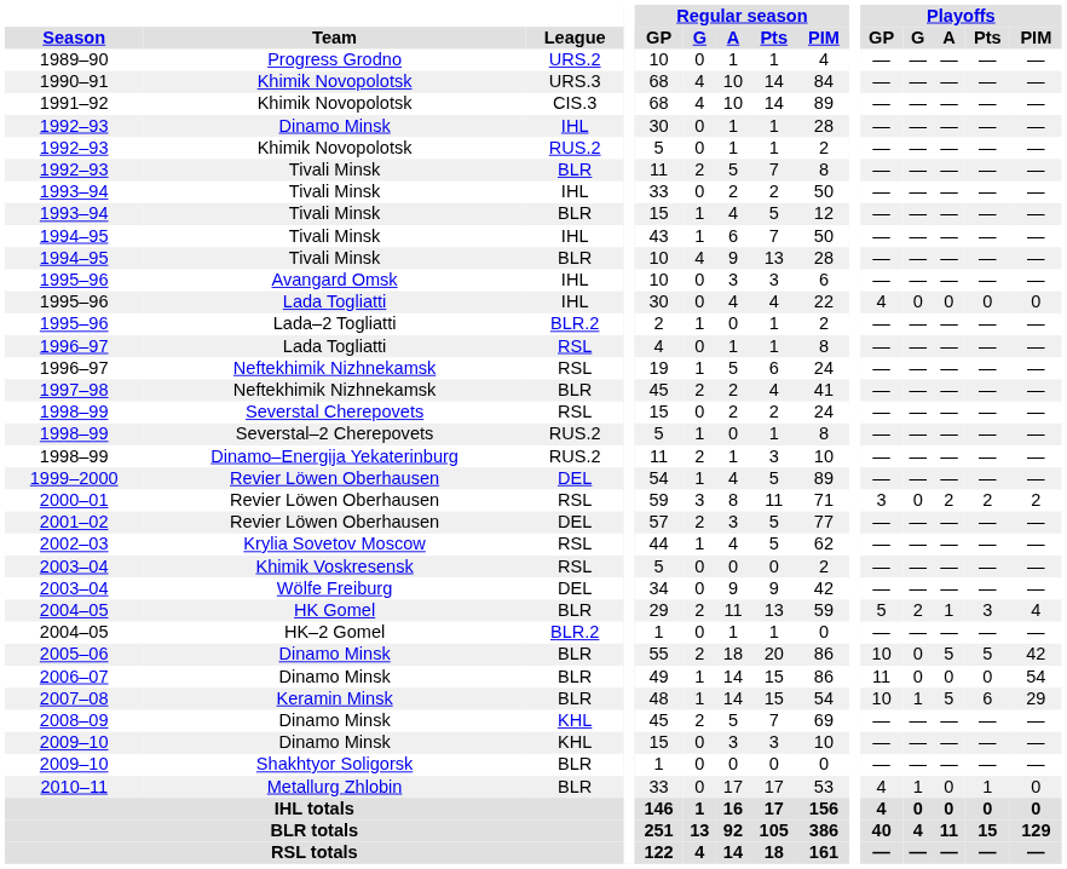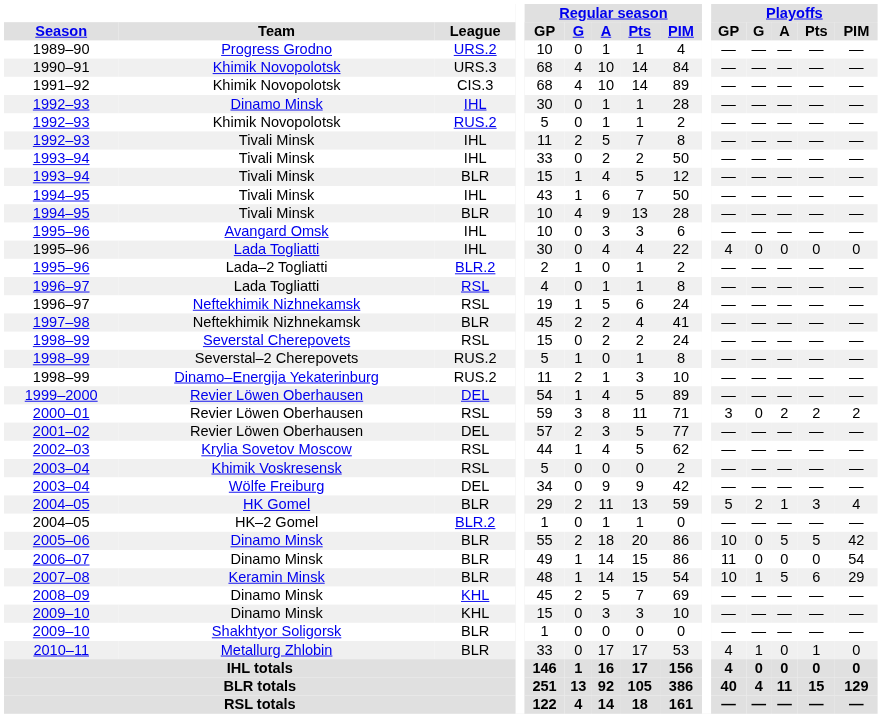 <table border="0" cellpadding="1" cellspacing="0" style="text-align:center; width:60em">
 <tr bgcolor="#e0e0e0">
 <th colspan="3" bgcolor="#ffffff"> </th>
 <th rowspan="99" bgcolor="#ffffff"> </th>
 <th colspan="5"><a href='#'>Regular season</a></th>
 <th rowspan="99" bgcolor="#ffffff"> </th>
 <th colspan="5"><a href='#'>Playoffs</a></th>
 </tr>
 <tr bgcolor="#e0e0e0">
 <th><a href='#'>Season</a></th>
 <th>Team</th>
 <th>League</th>
 <th>GP</th>
 <th><a href='#'>G</a></th>
 <th><a href='#'>A</a></th>
 <th><a href='#'>Pts</a></th>
 <th><a href='#'>PIM</a></th>
 <th>GP</th>
 <th>G</th>
 <th>A</th>
 <th>Pts</th>
 <th>PIM</th>
 </tr>
 <tr>
 <td>1989–90</td>
 <td><a href='#'>Progress Grodno</a></td>
 <td><a href='#'>URS.2</a></td>
 <td>10</td>
 <td>0</td>
 <td>1</td>
 <td>1</td>
 <td>4</td>
 <td>—</td>
 <td>—</td>
 <td>—</td>
 <td>—</td>
 <td>—</td>
 </tr>
 <tr bgcolor="#f0f0f0">
 <td>1990–91</td>
 <td><a href='#'>Khimik Novopolotsk</a></td>
 <td>URS.3</td>
 <td>68</td>
 <td>4</td>
 <td>10</td>
 <td>14</td>
 <td>84</td>
 <td>—</td>
 <td>—</td>
 <td>—</td>
 <td>—</td>
 <td>—</td>
 </tr>
 <tr>
 <td>1991–92</td>
 <td>Khimik Novopolotsk</td>
 <td>CIS.3</td>
 <td>68</td>
 <td>4</td>
 <td>10</td>
 <td>14</td>
 <td>89</td>
 <td>—</td>
 <td>—</td>
 <td>—</td>
 <td>—</td>
 <td>—</td>
 </tr>
 <tr bgcolor="#f0f0f0">
 <td><a href='#'>1992–93</a></td>
 <td><a href='#'>Dinamo Minsk</a></td>
 <td><a href='#'>IHL</a></td>
 <td>30</td>
 <td>0</td>
 <td>1</td>
 <td>1</td>
 <td>28</td>
 <td>—</td>
 <td>—</td>
 <td>—</td>
 <td>—</td>
 <td>—</td>
 </tr>
 <tr>
 <td><a href='#'>1992–93</a></td>
 <td>Khimik Novopolotsk</td>
 <td><a href='#'>RUS.2</a></td>
 <td>5</td>
 <td>0</td>
 <td>1</td>
 <td>1</td>
 <td>2</td>
 <td>—</td>
 <td>—</td>
 <td>—</td>
 <td>—</td>
 <td>—</td>
 </tr>
 <tr bgcolor="#f0f0f0">
 <td><a href='#'>1992–93</a></td>
 <td>Tivali Minsk</td>
-<td><a href='#'>BLR</a></td>
+<td>IHL</td>
 <td>11</td>
 <td>2</td>
 <td>5</td>
 <td>7</td>
 <td>8</td>
 <td>—</td>
 <td>—</td>
 <td>—</td>
 <td>—</td>
 <td>—</td>
 </tr>
 <tr>
 <td><a href='#'>1993–94</a></td>
 <td>Tivali Minsk</td>
 <td>IHL</td>
 <td>33</td>
 <td>0</td>
 <td>2</td>
 <td>2</td>
 <td>50</td>
 <td>—</td>
 <td>—</td>
 <td>—</td>
 <td>—</td>
 <td>—</td>
 </tr>
 <tr bgcolor="#f0f0f0">
 <td><a href='#'>1993–94</a></td>
 <td>Tivali Minsk</td>
 <td>BLR</td>
 <td>15</td>
 <td>1</td>
 <td>4</td>
 <td>5</td>
 <td>12</td>
 <td>—</td>
 <td>—</td>
 <td>—</td>
 <td>—</td>
 <td>—</td>
 </tr>
 <tr>
 <td><a href='#'>1994–95</a></td>
 <td>Tivali Minsk</td>
 <td>IHL</td>
 <td>43</td>
 <td>1</td>
 <td>6</td>
 <td>7</td>
 <td>50</td>
 <td>—</td>
 <td>—</td>
 <td>—</td>
 <td>—</td>
 <td>—</td>
 </tr>
 <tr bgcolor="#f0f0f0">
 <td><a href='#'>1994–95</a></td>
 <td>Tivali Minsk</td>
 <td>BLR</td>
 <td>10</td>
 <td>4</td>
 <td>9</td>
 <td>13</td>
 <td>28</td>
 <td>—</td>
 <td>—</td>
 <td>—</td>
 <td>—</td>
 <td>—</td>
 </tr>
 <tr>
 <td><a href='#'>1995–96</a></td>
 <td><a href='#'>Avangard Omsk</a></td>
 <td>IHL</td>
 <td>10</td>
 <td>0</td>
 <td>3</td>
 <td>3</td>
 <td>6</td>
 <td>—</td>
 <td>—</td>
 <td>—</td>
 <td>—</td>
 <td>—</td>
 </tr>
 <tr bgcolor="#f0f0f0">
 <td>1995–96</td>
 <td><a href='#'>Lada Togliatti</a></td>
 <td>IHL</td>
 <td>30</td>
 <td>0</td>
 <td>4</td>
 <td>4</td>
 <td>22</td>
 <td>4</td>
 <td>0</td>
 <td>0</td>
 <td>0</td>
 <td>0</td>
 </tr>
 <tr>
 <td><a href='#'>1995–96</a></td>
 <td>Lada–2 Togliatti</td>
 <td><a href='#'>BLR.2</a></td>
 <td>2</td>
 <td>1</td>
 <td>0</td>
 <td>1</td>
 <td>2</td>
 <td>—</td>
 <td>—</td>
 <td>—</td>
 <td>—</td>
 <td>—</td>
 </tr>
 <tr bgcolor="#f0f0f0">
 <td><a href='#'>1996–97</a></td>
 <td>Lada Togliatti</td>
 <td><a href='#'>RSL</a></td>
 <td>4</td>
 <td>0</td>
 <td>1</td>
 <td>1</td>
 <td>8</td>
 <td>—</td>
 <td>—</td>
 <td>—</td>
 <td>—</td>
 <td>—</td>
 </tr>
 <tr>
 <td>1996–97</td>
 <td><a href='#'>Neftekhimik Nizhnekamsk</a></td>
 <td>RSL</td>
 <td>19</td>
 <td>1</td>
 <td>5</td>
 <td>6</td>
 <td>24</td>
 <td>—</td>
 <td>—</td>
 <td>—</td>
 <td>—</td>
 <td>—</td>
 </tr>
 <tr bgcolor="#f0f0f0">
 <td><a href='#'>1997–98</a></td>
 <td>Neftekhimik Nizhnekamsk</td>
 <td>BLR</td>
 <td>45</td>
 <td>2</td>
 <td>2</td>
 <td>4</td>
 <td>41</td>
 <td>—</td>
 <td>—</td>
 <td>—</td>
 <td>—</td>
 <td>—</td>
 </tr>
 <tr>
 <td><a href='#'>1998–99</a></td>
 <td><a href='#'>Severstal Cherepovets</a></td>
 <td>RSL</td>
 <td>15</td>
 <td>0</td>
 <td>2</td>
 <td>2</td>
 <td>24</td>
 <td>—</td>
 <td>—</td>
 <td>—</td>
 <td>—</td>
 <td>—</td>
 </tr>
 <tr bgcolor="#f0f0f0">
 <td><a href='#'>1998–99</a></td>
 <td>Severstal–2 Cherepovets</td>
 <td>RUS.2</td>
 <td>5</td>
 <td>1</td>
 <td>0</td>
 <td>1</td>
 <td>8</td>
 <td>—</td>
 <td>—</td>
 <td>—</td>
 <td>—</td>
 <td>—</td>
 </tr>
 <tr>
 <td>1998–99</td>
 <td><a href='#'>Dinamo–Energija Yekaterinburg</a></td>
 <td>RUS.2</td>
 <td>11</td>
 <td>2</td>
 <td>1</td>
 <td>3</td>
 <td>10</td>
 <td>—</td>
 <td>—</td>
 <td>—</td>
 <td>—</td>
 <td>—</td>
 </tr>
 <tr bgcolor="#f0f0f0">
 <td><a href='#'>1999–2000</a></td>
 <td><a href='#'>Revier Löwen Oberhausen</a></td>
 <td><a href='#'>DEL</a></td>
 <td>54</td>
 <td>1</td>
 <td>4</td>
 <td>5</td>
 <td>89</td>
 <td>—</td>
 <td>—</td>
 <td>—</td>
 <td>—</td>
 <td>—</td>
 </tr>
 <tr>
 <td><a href='#'>2000–01</a></td>
 <td>Revier Löwen Oberhausen</td>
 <td>RSL</td>
 <td>59</td>
 <td>3</td>
 <td>8</td>
 <td>11</td>
 <td>71</td>
 <td>3</td>
 <td>0</td>
 <td>2</td>
 <td>2</td>
 <td>2</td>
 </tr>
 <tr bgcolor="#f0f0f0">
 <td><a href='#'>2001–02</a></td>
 <td>Revier Löwen Oberhausen</td>
 <td>DEL</td>
 <td>57</td>
 <td>2</td>
 <td>3</td>
 <td>5</td>
 <td>77</td>
 <td>—</td>
 <td>—</td>
 <td>—</td>
 <td>—</td>
 <td>—</td>
 </tr>
 <tr>
 <td><a href='#'>2002–03</a></td>
 <td><a href='#'>Krylia Sovetov Moscow</a></td>
 <td>RSL</td>
 <td>44</td>
 <td>1</td>
 <td>4</td>
 <td>5</td>
 <td>62</td>
 <td>—</td>
 <td>—</td>
 <td>—</td>
 <td>—</td>
 <td>—</td>
 </tr>
 <tr bgcolor="#f0f0f0">
 <td><a href='#'>2003–04</a></td>
 <td><a href='#'>Khimik Voskresensk</a></td>
 <td>RSL</td>
 <td>5</td>
 <td>0</td>
 <td>0</td>
 <td>0</td>
 <td>2</td>
 <td>—</td>
 <td>—</td>
 <td>—</td>
 <td>—</td>
 <td>—</td>
 </tr>
 <tr>
 <td><a href='#'>2003–04</a></td>
 <td><a href='#'>Wölfe Freiburg</a></td>
 <td>DEL</td>
 <td>34</td>
 <td>0</td>
 <td>9</td>
 <td>9</td>
 <td>42</td>
 <td>—</td>
 <td>—</td>
 <td>—</td>
 <td>—</td>
 <td>—</td>
 </tr>
 <tr bgcolor="#f0f0f0">
 <td><a href='#'>2004–05</a></td>
 <td><a href='#'>HK Gomel</a></td>
 <td>BLR</td>
 <td>29</td>
 <td>2</td>
 <td>11</td>
 <td>13</td>
 <td>59</td>
 <td>5</td>
 <td>2</td>
 <td>1</td>
 <td>3</td>
 <td>4</td>
 </tr>
 <tr>
 <td>2004–05</td>
 <td>HK–2 Gomel</td>
 <td><a href='#'>BLR.2</a></td>
 <td>1</td>
 <td>0</td>
 <td>1</td>
 <td>1</td>
 <td>0</td>
 <td>—</td>
 <td>—</td>
 <td>—</td>
 <td>—</td>
 <td>—</td>
 </tr>
 <tr bgcolor="#f0f0f0">
 <td><a href='#'>2005–06</a></td>
 <td><a href='#'>Dinamo Minsk</a></td>
 <td>BLR</td>
 <td>55</td>
 <td>2</td>
 <td>18</td>
 <td>20</td>
 <td>86</td>
 <td>10</td>
 <td>0</td>
 <td>5</td>
 <td>5</td>
 <td>42</td>
 </tr>
 <tr>
 <td><a href='#'>2006–07</a></td>
 <td>Dinamo Minsk</td>
 <td>BLR</td>
 <td>49</td>
 <td>1</td>
 <td>14</td>
 <td>15</td>
 <td>86</td>
 <td>11</td>
 <td>0</td>
 <td>0</td>
 <td>0</td>
 <td>54</td>
 </tr>
 <tr bgcolor="#f0f0f0">
 <td><a href='#'>2007–08</a></td>
 <td><a href='#'>Keramin Minsk</a></td>
 <td>BLR</td>
 <td>48</td>
 <td>1</td>
 <td>14</td>
 <td>15</td>
 <td>54</td>
 <td>10</td>
 <td>1</td>
 <td>5</td>
 <td>6</td>
 <td>29</td>
 </tr>
 <tr>
 <td><a href='#'>2008–09</a></td>
 <td>Dinamo Minsk</td>
 <td><a href='#'>KHL</a></td>
 <td>45</td>
 <td>2</td>
 <td>5</td>
 <td>7</td>
 <td>69</td>
 <td>—</td>
 <td>—</td>
 <td>—</td>
 <td>—</td>
 <td>—</td>
 </tr>
 <tr bgcolor="#f0f0f0">
 <td><a href='#'>2009–10</a></td>
 <td>Dinamo Minsk</td>
 <td>KHL</td>
 <td>15</td>
 <td>0</td>
 <td>3</td>
 <td>3</td>
 <td>10</td>
 <td>—</td>
 <td>—</td>
 <td>—</td>
 <td>—</td>
 <td>—</td>
 </tr>
 <tr>
 <td><a href='#'>2009–10</a></td>
 <td><a href='#'>Shakhtyor Soligorsk</a></td>
 <td>BLR</td>
 <td>1</td>
 <td>0</td>
 <td>0</td>
 <td>0</td>
 <td>0</td>
 <td>—</td>
 <td>—</td>
 <td>—</td>
 <td>—</td>
 <td>—</td>
 </tr>
 <tr bgcolor="#f0f0f0">
 <td><a href='#'>2010–11</a></td>
 <td><a href='#'>Metallurg Zhlobin</a></td>
 <td>BLR</td>
 <td>33</td>
 <td>0</td>
 <td>17</td>
 <td>17</td>
 <td>53</td>
 <td>4</td>
 <td>1</td>
 <td>0</td>
 <td>1</td>
 <td>0</td>
 </tr>
 <tr bgcolor="#e0e0e0">
 <th colspan="3">IHL totals</th>
 <th>146</th>
 <th>1</th>
 <th>16</th>
 <th>17</th>
 <th>156</th>
 <th>4</th>
 <th>0</th>
 <th>0</th>
 <th>0</th>
 <th>0</th>
 </tr>
 <tr bgcolor="#e0e0e0">
 <th colspan="3">BLR totals</th>
 <th>251</th>
 <th>13</th>
 <th>92</th>
 <th>105</th>
 <th>386</th>
 <th>40</th>
 <th>4</th>
 <th>11</th>
 <th>15</th>
 <th>129</th>
 </tr>
 <tr bgcolor="#e0e0e0">
 <th colspan="3">RSL totals</th>
 <th>122</th>
 <th>4</th>
 <th>14</th>
 <th>18</th>
 <th>161</th>
 <th>—</th>
 <th>—</th>
 <th>—</th>
 <th>—</th>
 <th>—</th>
 </tr>
 </table>
